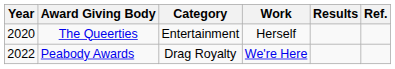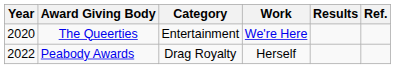 <table class="wikitable sortable" >
 <tr>
 <th>Year</th>
 <th>Award Giving Body</th>
 <th>Category</th>
 <th>Work</th>
 <th>Results</th>
 <th>Ref.</th>
 </tr>
 <tr>
 <td style="text-align:center">2020</td>
 <td style="text-align:center"><a href='#'>The Queerties</a></td>
 <td>Entertainment</td>
-<td style="text-align:center">Herself</td>
+<td><a href='#'>We're Here</a></td>
 <td></td>
 <td style="text-align:center"></td>
 </tr>
 <tr>
 <td>2022</td>
 <td><a href='#'>Peabody Awards</a></td>
 <td style="text-align:center">Drag Royalty</td>
-<td><a href='#'>We're Here</a></td>
+<td style="text-align:center">Herself</td>
 <td></td>
 <td></td>
 </tr>
 </table>
